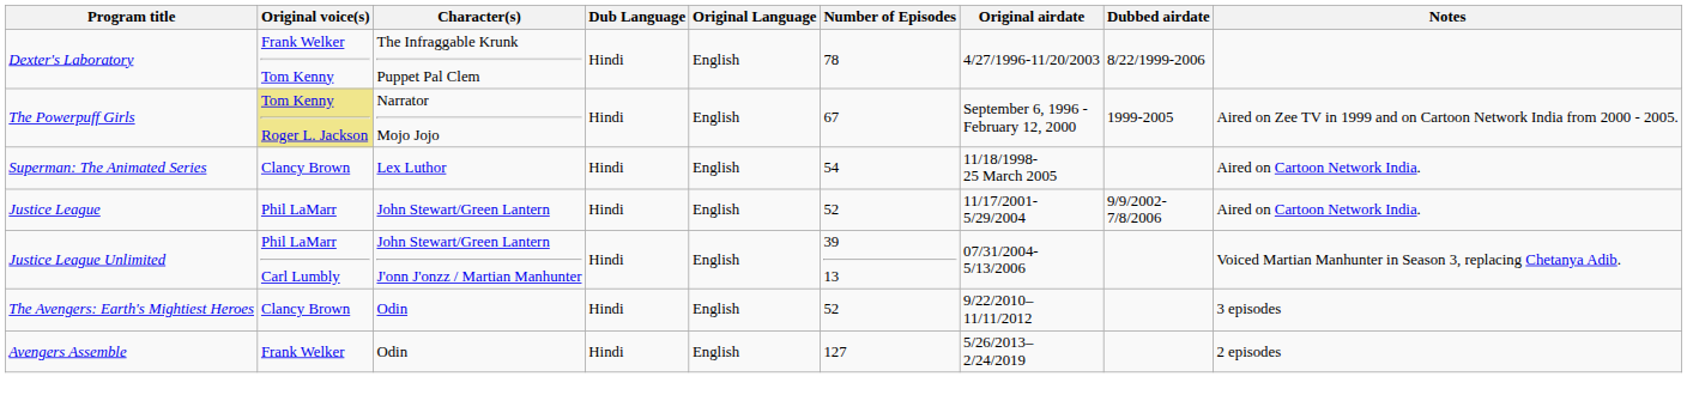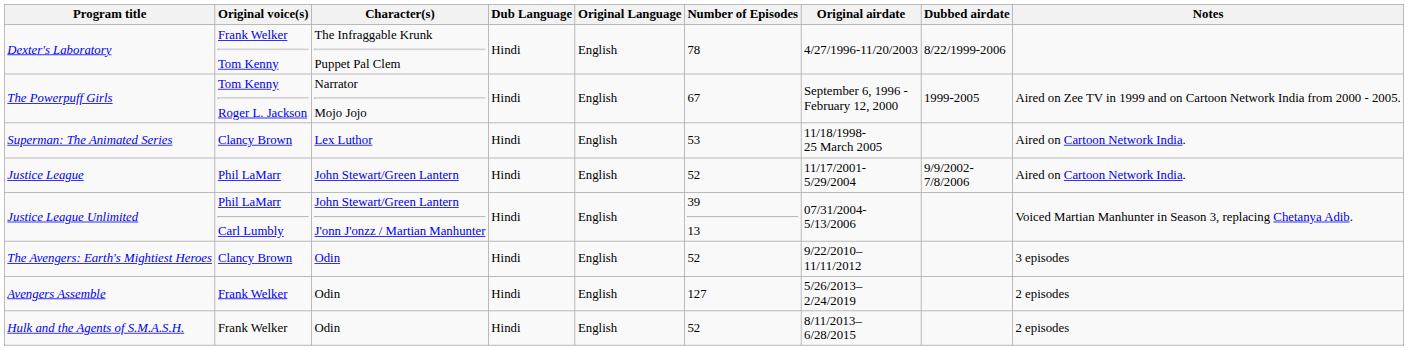 <table class="wikitable sortable">
 <tr>
 <th>Program title</th>
 <th>Original voice(s)</th>
 <th>Character(s)</th>
 <th>Dub Language</th>
 <th>Original Language</th>
 <th>Number of Episodes</th>
 <th>Original airdate</th>
 <th>Dubbed airdate</th>
 <th>Notes</th>
 </tr>
 <tr>
 <td><em><a href='#'>Dexter's Laboratory</a></em></td>
 <td><a href='#'>Frank Welker</a> <hr> <a href='#'>Tom Kenny</a></td>
 <td>The Infraggable Krunk <hr> Puppet Pal Clem</td>
 <td>Hindi</td>
 <td>English</td>
 <td>78</td>
 <td>4/27/1996-11/20/2003</td>
 <td>8/22/1999-2006</td>
 <td></td>
 </tr>
 <tr>
 <td><em><a href='#'>The Powerpuff Girls</a></em></td>
-<td style="background: khaki;"><a href='#'>Tom Kenny</a> <hr> <a href='#'>Roger L. Jackson</a></td>
+<td><a href='#'>Tom Kenny</a> <hr> <a href='#'>Roger L. Jackson</a></td>
 <td>Narrator <hr> Mojo Jojo</td>
 <td>Hindi</td>
 <td>English</td>
 <td>67</td>
 <td>September 6, 1996 - <br>February 12, 2000</td>
 <td>1999-2005</td>
 <td>Aired on Zee TV in 1999 and on Cartoon Network India from 2000 - 2005.</td>
 </tr>
 <tr>
 <td><em><a href='#'>Superman: The Animated Series</a></em></td>
 <td><a href='#'>Clancy Brown</a></td>
 <td><a href='#'>Lex Luthor</a></td>
 <td>Hindi</td>
 <td>English</td>
-<td>54</td>
+<td>53</td>
 <td>11/18/1998-<br>25 March 2005</td>
 <td></td>
 <td>Aired on <a href='#'>Cartoon Network India</a>.</td>
 </tr>
 <tr>
 <td><em><a href='#'>Justice League</a></em></td>
 <td><a href='#'>Phil LaMarr</a></td>
 <td><a href='#'>John Stewart/Green Lantern</a></td>
 <td>Hindi</td>
 <td>English</td>
 <td>52</td>
 <td>11/17/2001-<br>5/29/2004</td>
 <td>9/9/2002-<br>7/8/2006</td>
 <td>Aired on <a href='#'>Cartoon Network India</a>.</td>
 </tr>
 <tr>
 <td><em><a href='#'>Justice League Unlimited</a></em></td>
 <td><a href='#'>Phil LaMarr</a><hr><a href='#'>Carl Lumbly</a></td>
 <td><a href='#'>John Stewart/Green Lantern</a><hr><a href='#'>J'onn J'onzz / Martian Manhunter</a></td>
 <td>Hindi</td>
 <td>English</td>
 <td>39<hr>13</td>
 <td>07/31/2004-<br>5/13/2006</td>
 <td></td>
 <td>Voiced Martian Manhunter in Season 3, replacing <a href='#'>Chetanya Adib</a>.</td>
 </tr>
 <tr>
 <td><em><a href='#'>The Avengers: Earth's Mightiest Heroes</a></em></td>
 <td><a href='#'>Clancy Brown</a></td>
 <td><a href='#'>Odin</a></td>
 <td>Hindi</td>
 <td>English</td>
 <td>52</td>
 <td>9/22/2010–<br>11/11/2012</td>
 <td></td>
 <td>3 episodes</td>
 </tr>
 <tr>
 <td><em><a href='#'>Avengers Assemble</a></em></td>
 <td><a href='#'>Frank Welker</a></td>
 <td>Odin</td>
 <td>Hindi</td>
 <td>English</td>
 <td>127</td>
 <td>5/26/2013–<br>2/24/2019</td>
 <td></td>
 <td>2 episodes</td>
 </tr>
+<tr>
+<td><em><a href='#'>Hulk and the Agents of S.M.A.S.H.</a></em></td>
+<td>Frank Welker</td>
+<td>Odin</td>
+<td>Hindi</td>
+<td>English</td>
+<td>52</td>
+<td>8/11/2013–<br>6/28/2015</td>
+<td></td>
+<td>2 episodes</td>
+</tr>
 </table>
